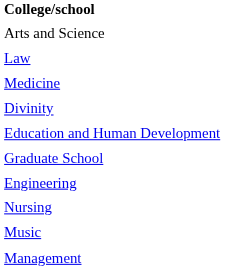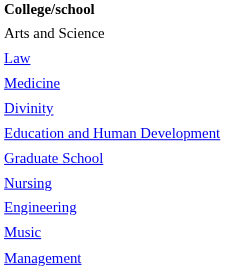 <table class="toccolours" style="float:right; margin-left:1em; font-size:90%; line-height:1.4em; width:250px">
 <tr>
 <td><strong>College/school</strong></td>
 <td></td>
 </tr>
 <tr>
 <td>Arts and Science</td>
 <td></td>
 </tr>
 <tr>
 <td><a href='#'>Law</a></td>
 <td></td>
 </tr>
 <tr>
 <td><a href='#'>Medicine</a></td>
 <td></td>
 </tr>
 <tr>
 <td><a href='#'>Divinity</a></td>
 <td></td>
 </tr>
 <tr>
 <td><a href='#'>Education and Human Development</a></td>
 <td></td>
 </tr>
 <tr>
 <td><a href='#'>Graduate School</a></td>
 <td></td>
 </tr>
 <tr>
-<td><a href='#'>Engineering</a></td>
+<td><a href='#'>Nursing</a></td>
 <td></td>
 </tr>
 <tr>
-<td><a href='#'>Nursing</a></td>
+<td><a href='#'>Engineering</a></td>
 <td></td>
 </tr>
 <tr>
 <td><a href='#'>Music</a></td>
 <td></td>
 </tr>
 <tr>
 <td><a href='#'>Management</a></td>
 <td></td>
 </tr>
 </table>
